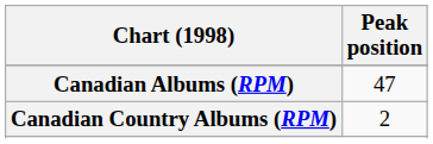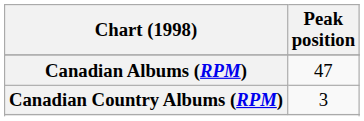 <table class="wikitable sortable plainrowheaders" style="text-align:center">
 <tr>
 <th scope="col">Chart (1998)</th>
 <th scope="col">Peak<br>position</th>
 </tr>
 <tr>
 </tr>
 <tr>
 </tr>
 <tr>
 <th scope="row">Canadian Albums (<em><a href='#'>RPM</a></em>)</th>
 <td>47</td>
 </tr>
 <tr>
 <th scope="row">Canadian Country Albums (<em><a href='#'>RPM</a></em>)</th>
-<td>2</td>
+<td>3</td>
 </tr>
 <tr>
 </tr>
 <tr>
 </tr>
 <tr>
 </tr>
 <tr>
 </tr>
 <tr>
 </tr>
 <tr>
 </tr>
 <tr>
 </tr>
 <tr>
 </tr>
 <tr>
 </tr>
 </table>
